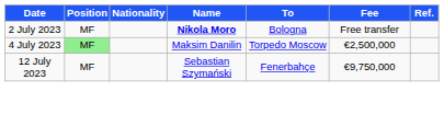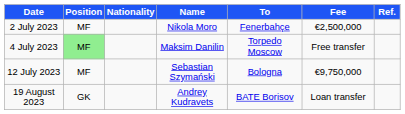 <table class="wikitable"  style="text-align:center; font-size:90%; ">
 <tr>
 <th style="background:#1F56F5; color:white; width:200px;">Date</th>
 <th style="background:#1F56F5; color:white; width:50px;">Position</th>
 <th style="background:#1F56F5; color:white; width:50px;">Nationality</th>
 <th style="background:#1F56F5; color:white; width:200px;">Name</th>
 <th style="background:#1F56F5; color:white; width:200px;">To</th>
 <th style="background:#1F56F5; color:white; width:200px;">Fee</th>
 <th style="background:#1F56F5; color:white; width:50px;">Ref.</th>
 </tr>
 <tr>
 <td>2 July 2023</td>
 <td>MF</td>
 <td></td>
-<td><strong><a href='#'>Nikola Moro</a></strong></td>
-<td><a href='#'>Bologna</a></td>
-<td>Free transfer</td>
+<td><a href='#'>Nikola Moro</a></td>
+<td><a href='#'>Fenerbahçe</a></td>
+<td>€2,500,000</td>
 <td></td>
 </tr>
 <tr>
 <td>4 July 2023</td>
 <td style="background: lightgreen;">MF</td>
 <td></td>
 <td><a href='#'>Maksim Danilin</a></td>
 <td><a href='#'>Torpedo Moscow</a></td>
-<td>€2,500,000</td>
+<td>Free transfer</td>
 <td></td>
 </tr>
 <tr>
 <td>12 July 2023</td>
 <td>MF</td>
 <td></td>
 <td><a href='#'>Sebastian Szymański</a></td>
-<td><a href='#'>Fenerbahçe</a></td>
+<td><a href='#'>Bologna</a></td>
 <td>€9,750,000</td>
 <td></td>
 </tr>
+<tr>
+<td>19 August 2023</td>
+<td>GK</td>
+<td></td>
+<td><a href='#'>Andrey Kudravets</a></td>
+<td><a href='#'>BATE Borisov</a></td>
+<td>Loan transfer</td>
+<td></td>
+</tr>
 </table>
